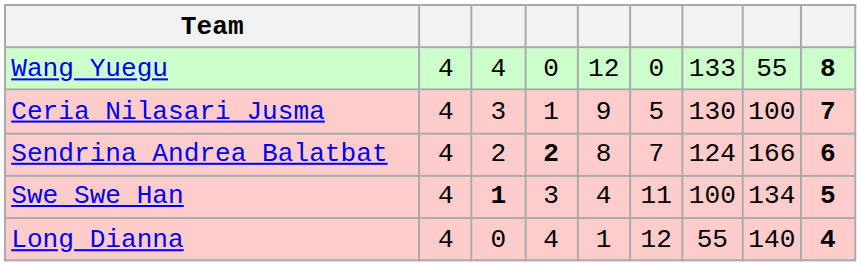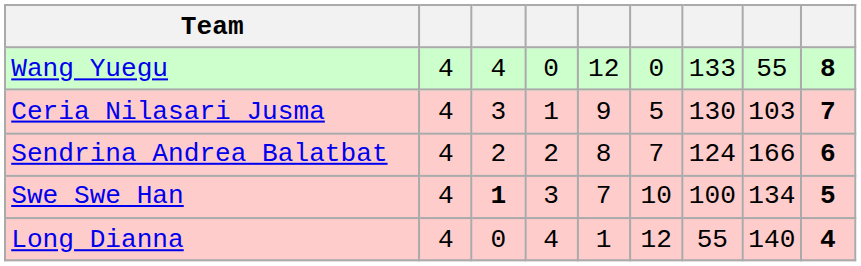 <table class="wikitable" style="text-align:center">
 <tr>
 <th width=200>Team</th>
 <th width=20></th>
 <th width=20></th>
 <th width=20></th>
 <th width=20></th>
 <th width=20></th>
 <th width=20></th>
 <th width=20></th>
 <th width=20></th>
 </tr>
 <tr bgcolor="ccffcc">
 <td style="text-align:left;"> <a href='#'>Wang Yuegu</a></td>
 <td>4</td>
 <td>4</td>
 <td>0</td>
 <td>12</td>
 <td>0</td>
 <td>133</td>
 <td>55</td>
 <td><strong>8</strong></td>
 </tr>
 <tr bgcolor="ffcccc">
 <td style="text-align:left;"> <a href='#'>Ceria Nilasari Jusma</a></td>
 <td>4</td>
 <td>3</td>
 <td>1</td>
 <td>9</td>
 <td>5</td>
 <td>130</td>
-<td>100</td>
+<td>103</td>
 <td><strong>7</strong></td>
 </tr>
 <tr bgcolor="ffcccc">
 <td style="text-align:left;"> <a href='#'>Sendrina Andrea Balatbat</a></td>
 <td>4</td>
 <td>2</td>
-<td><strong>2</strong></td>
+<td>2</td>
 <td>8</td>
 <td>7</td>
 <td>124</td>
 <td>166</td>
 <td><strong>6</strong></td>
 </tr>
 <tr bgcolor="ffcccc">
 <td style="text-align:left;"> <a href='#'>Swe Swe Han</a></td>
 <td>4</td>
 <td><strong>1</strong></td>
 <td>3</td>
-<td>4</td>
-<td>11</td>
+<td>7</td>
+<td>10</td>
 <td>100</td>
 <td>134</td>
 <td><strong>5</strong></td>
 </tr>
 <tr bgcolor="ffcccc">
 <td style="text-align:left;"> <a href='#'>Long Dianna</a></td>
 <td>4</td>
 <td>0</td>
 <td>4</td>
 <td>1</td>
 <td>12</td>
 <td>55</td>
 <td>140</td>
 <td><strong>4</strong></td>
 </tr>
 </table>
